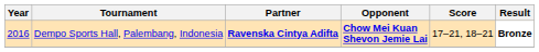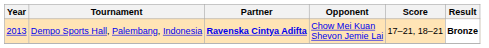 <table class="sortable wikitable" style="font-size: 90%;">
 <tr>
 <th>Year</th>
 <th>Tournament</th>
 <th>Partner</th>
 <th>Opponent</th>
 <th>Score</th>
 <th>Result</th>
 </tr>
 <tr style="background:#FFE4B5">
-<td align="center"><a href='#'>2016</a></td>
+<td align="center"><a href='#'>2013</a></td>
 <td align="left"><a href='#'>Dempo Sports Hall</a>, <a href='#'>Palembang</a>, <a href='#'>Indonesia</a></td>
 <td align="left"><strong> <a href='#'>Ravenska Cintya Adifta</a></strong></td>
-<td align="left"><strong> <a href='#'>Chow Mei Kuan</a><br> <a href='#'>Shevon Jemie Lai</a></strong></td>
+<td align="left"> <a href='#'>Chow Mei Kuan</a><br> <a href='#'>Shevon Jemie Lai</a></td>
 <td align="left">17–21, 18–21</td>
 <td style="text-align:left; background:white"> <strong>Bronze</strong></td>
 </tr>
 <tr>
 </tr>
 </table>
